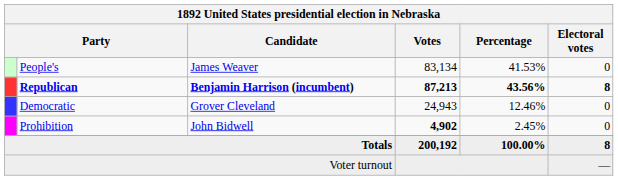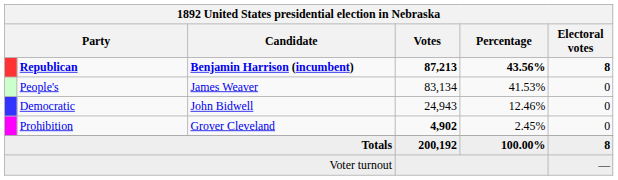 <table class="wikitable" style="font-size: 95%;">
 <tr>
 <th colspan="6">1892 United States presidential election in Nebraska</th>
 </tr>
 <tr>
 <th colspan="2" style="width: 15em">Party</th>
 <th style="width: 17em">Candidate</th>
 <th style="width: 5em">Votes</th>
 <th style="width: 7em">Percentage</th>
 <th style="width: 5em">Electoral votes</th>
 </tr>
 <tr>
+<th style="background-color:#FF3333; width: 3px"></th>
+<td style="width: 130px"><strong><a href='#'>Republican</a></strong></td>
+<td><strong><a href='#'>Benjamin Harrison</a> (<a href='#'>incumbent</a>)</strong></td>
+<td align="right"><strong>87,213</strong></td>
+<td align="right"><strong>43.56%</strong></td>
+<td align="right"><strong>8</strong></td>
+</tr>
+<tr>
 <th style="background-color:#CCFFCC; width: 3px"></th>
 <td style="width: 130px"><a href='#'>People's</a></td>
 <td><a href='#'>James Weaver</a></td>
 <td align="right">83,134</td>
 <td align="right">41.53%</td>
 <td align="right">0</td>
 </tr>
 <tr>
-<th style="background-color:#FF3333; width: 3px"></th>
-<td style="width: 130px"><strong><a href='#'>Republican</a></strong></td>
-<td><strong><a href='#'>Benjamin Harrison</a> (<a href='#'>incumbent</a>)</strong></td>
-<td align="right"><strong>87,213</strong></td>
-<td align="right"><strong>43.56%</strong></td>
-<td align="right"><strong>8</strong></td>
-</tr>
-<tr>
 <th style="background-color:#3333FF; width: 3px"></th>
 <td style="width: 130px"><a href='#'>Democratic</a></td>
-<td><a href='#'>Grover Cleveland</a></td>
+<td><a href='#'>John Bidwell</a></td>
 <td align="right">24,943</td>
 <td align="right">12.46%</td>
 <td align="right">0</td>
 </tr>
 <tr>
 <th style="background-color:#FF00FF; width: 3px"></th>
 <td style="width: 130px"><a href='#'>Prohibition</a></td>
-<td><a href='#'>John Bidwell</a></td>
+<td><a href='#'>Grover Cleveland</a></td>
 <td align="right"><strong>4,902</strong></td>
 <td align="right">2.45%</td>
 <td align="right">0</td>
 </tr>
 <tr>
 </tr>
 <tr bgcolor="#EEEEEE">
 <td colspan="3" align="right"><strong>Totals</strong></td>
 <td align="right"><strong>200,192</strong></td>
 <td align="right"><strong>100.00%</strong></td>
 <td align="right"><strong>8</strong></td>
 </tr>
 <tr bgcolor="#EEEEEE">
 <td colspan="3" align="right">Voter turnout</td>
 <td colspan="2" align="right"></td>
 <td align="right">—</td>
 </tr>
 </table>
